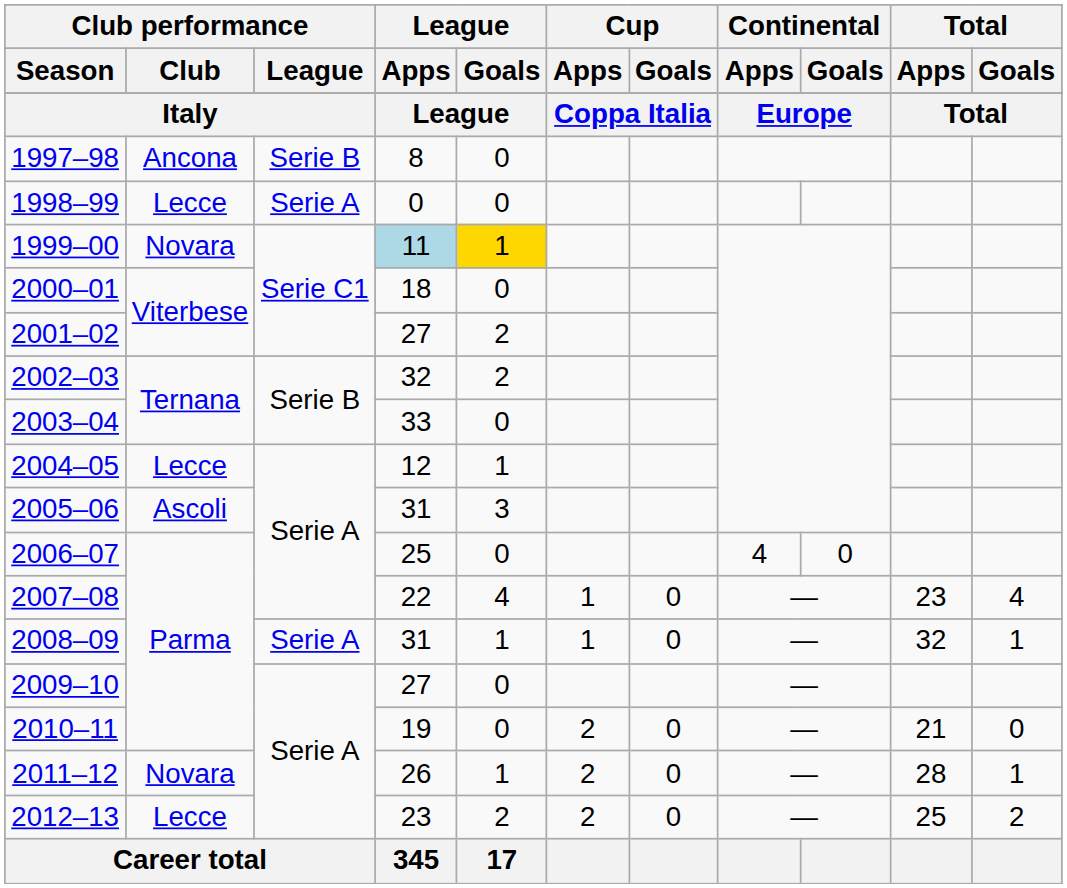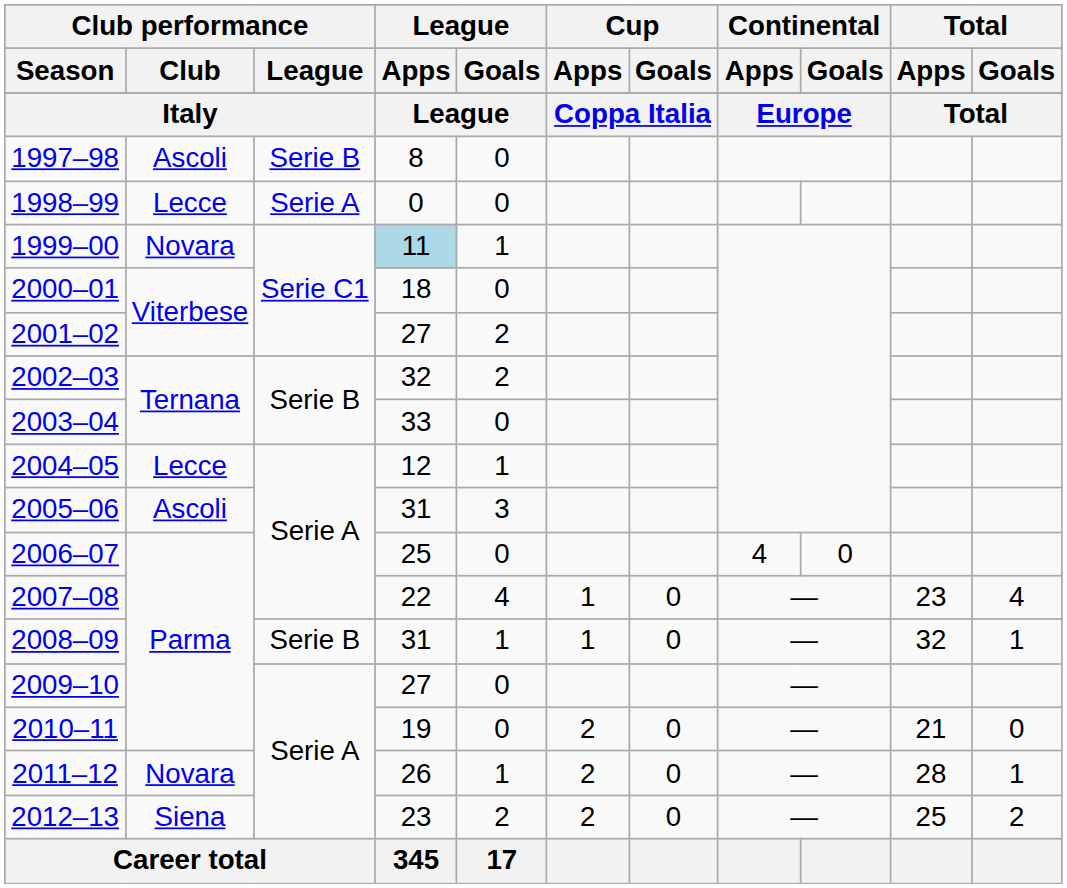 <table class="wikitable" style="text-align:center">
 <tr>
 <th colspan=3>Club performance</th>
 <th colspan=2>League</th>
 <th colspan=2>Cup</th>
 <th colspan=2>Continental</th>
 <th colspan=2>Total</th>
 </tr>
 <tr>
 <th>Season</th>
 <th>Club</th>
 <th>League</th>
 <th>Apps</th>
 <th>Goals</th>
 <th>Apps</th>
 <th>Goals</th>
 <th>Apps</th>
 <th>Goals</th>
 <th>Apps</th>
 <th>Goals</th>
 </tr>
 <tr>
 </tr>
 <tr>
 <th colspan=3>Italy</th>
 <th colspan=2>League</th>
 <th colspan=2><a href='#'>Coppa Italia</a></th>
 <th colspan=2><a href='#'>Europe</a></th>
 <th colspan=2>Total</th>
 </tr>
 <tr>
 <td><a href='#'>1997–98</a></td>
-<td><a href='#'>Ancona</a></td>
+<td><a href='#'>Ascoli</a></td>
 <td><a href='#'>Serie B</a></td>
 <td>8</td>
 <td>0</td>
 <td></td>
 <td></td>
 <td colspan=2></td>
 <td></td>
 <td></td>
 </tr>
 <tr>
 <td><a href='#'>1998–99</a></td>
 <td><a href='#'>Lecce</a></td>
 <td><a href='#'>Serie A</a></td>
 <td>0</td>
 <td>0</td>
 <td></td>
 <td></td>
 <td></td>
 <td></td>
 <td></td>
 <td></td>
 </tr>
 <tr>
 <td><a href='#'>1999–00</a></td>
 <td><a href='#'>Novara</a></td>
 <td rowspan=3><a href='#'>Serie C1</a></td>
 <td style="background: lightblue;">11</td>
-<td style="background: gold;">1</td>
+<td>1</td>
 <td></td>
 <td></td>
 <td rowspan=7 colspan=2></td>
 <td></td>
 <td></td>
 </tr>
 <tr>
 <td><a href='#'>2000–01</a></td>
 <td rowspan=2><a href='#'>Viterbese</a></td>
 <td>18</td>
 <td>0</td>
 <td></td>
 <td></td>
 <td></td>
 <td></td>
 </tr>
 <tr>
 <td><a href='#'>2001–02</a></td>
 <td>27</td>
 <td>2</td>
 <td></td>
 <td></td>
 <td></td>
 <td></td>
 </tr>
 <tr>
 <td><a href='#'>2002–03</a></td>
 <td rowspan=2><a href='#'>Ternana</a></td>
 <td rowspan=2>Serie B</td>
 <td>32</td>
 <td>2</td>
 <td></td>
 <td></td>
 <td></td>
 <td></td>
 </tr>
 <tr>
 <td><a href='#'>2003–04</a></td>
 <td>33</td>
 <td>0</td>
 <td></td>
 <td></td>
 <td></td>
 <td></td>
 </tr>
 <tr>
 <td><a href='#'>2004–05</a></td>
 <td><a href='#'>Lecce</a></td>
 <td rowspan=4>Serie A</td>
 <td>12</td>
 <td>1</td>
 <td></td>
 <td></td>
 <td></td>
 <td></td>
 </tr>
 <tr>
 <td><a href='#'>2005–06</a></td>
 <td><a href='#'>Ascoli</a></td>
 <td>31</td>
 <td>3</td>
 <td></td>
 <td></td>
 <td></td>
 <td></td>
 </tr>
 <tr>
 <td><a href='#'>2006–07</a></td>
 <td rowspan=5><a href='#'>Parma</a></td>
 <td>25</td>
 <td>0</td>
 <td></td>
 <td></td>
 <td>4</td>
 <td>0</td>
 <td></td>
 <td></td>
 </tr>
 <tr>
 <td><a href='#'>2007–08</a></td>
 <td>22</td>
 <td>4</td>
 <td>1</td>
 <td>0</td>
 <td colspan=2>—</td>
 <td>23</td>
 <td>4</td>
 </tr>
 <tr>
 <td><a href='#'>2008–09</a></td>
-<td><a href='#'>Serie A</a></td>
+<td>Serie B</td>
 <td>31</td>
 <td>1</td>
 <td>1</td>
 <td>0</td>
 <td colspan=2>—</td>
 <td>32</td>
 <td>1</td>
 </tr>
 <tr>
 <td><a href='#'>2009–10</a></td>
 <td rowspan=4>Serie A</td>
 <td>27</td>
 <td>0</td>
 <td></td>
 <td></td>
 <td colspan=2>—</td>
 <td></td>
 <td></td>
 </tr>
 <tr>
 <td><a href='#'>2010–11</a></td>
 <td>19</td>
 <td>0</td>
 <td>2</td>
 <td>0</td>
 <td colspan=2>—</td>
 <td>21</td>
 <td>0</td>
 </tr>
 <tr>
 <td><a href='#'>2011–12</a></td>
 <td><a href='#'>Novara</a></td>
 <td>26</td>
 <td>1</td>
 <td>2</td>
 <td>0</td>
 <td colspan=2>—</td>
 <td>28</td>
 <td>1</td>
 </tr>
 <tr>
 <td><a href='#'>2012–13</a></td>
-<td><a href='#'>Lecce</a></td>
+<td><a href='#'>Siena</a></td>
 <td>23</td>
 <td>2</td>
 <td>2</td>
 <td>0</td>
 <td colspan=2>—</td>
 <td>25</td>
 <td>2</td>
 </tr>
 <tr>
 <th colspan=3>Career total</th>
 <th>345</th>
 <th>17</th>
 <th></th>
 <th></th>
 <th></th>
 <th></th>
 <th></th>
 <th></th>
 </tr>
 </table>
